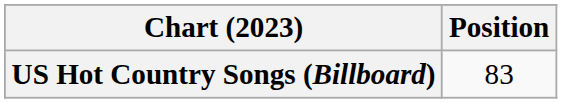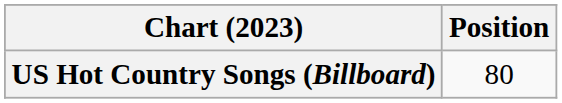 <table class="wikitable sortable plainrowheaders" style="text-align:center">
 <tr>
 <th scope="col">Chart (2023)</th>
 <th scope="col">Position</th>
 </tr>
 <tr>
 <th scope="row">US Hot Country Songs (<em>Billboard</em>)</th>
-<td>83</td>
+<td>80</td>
 </tr>
 </table>
